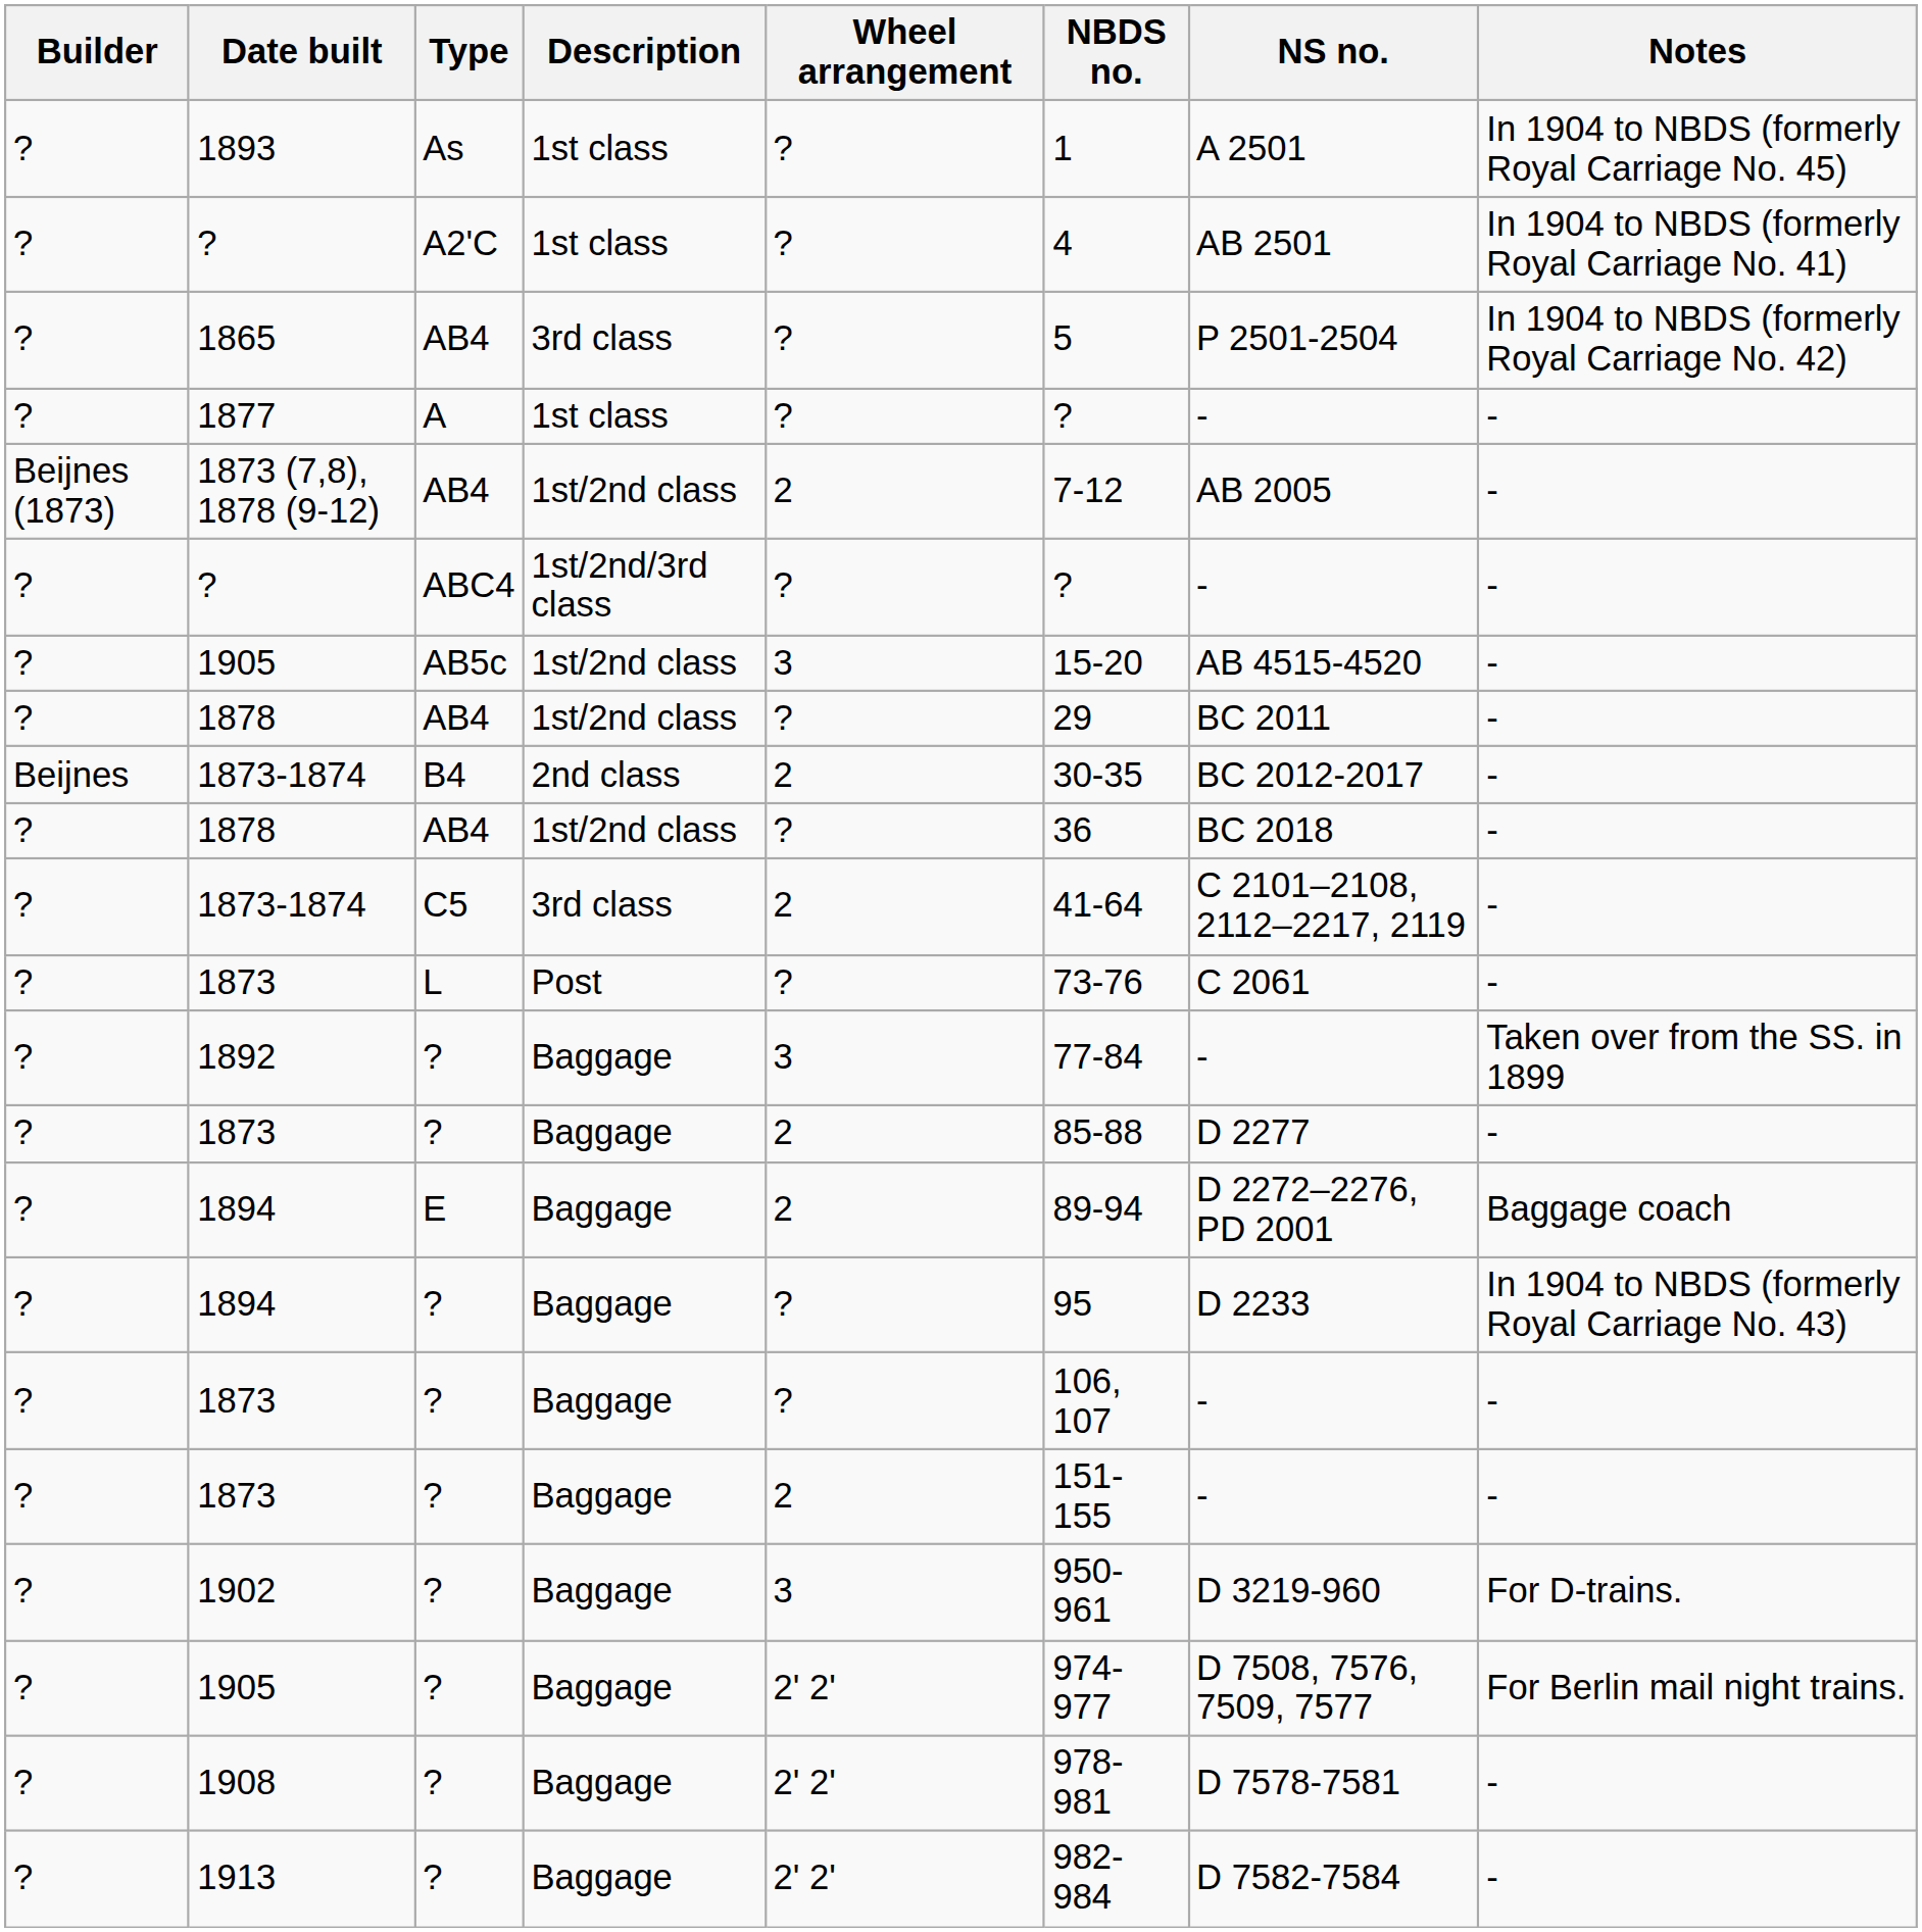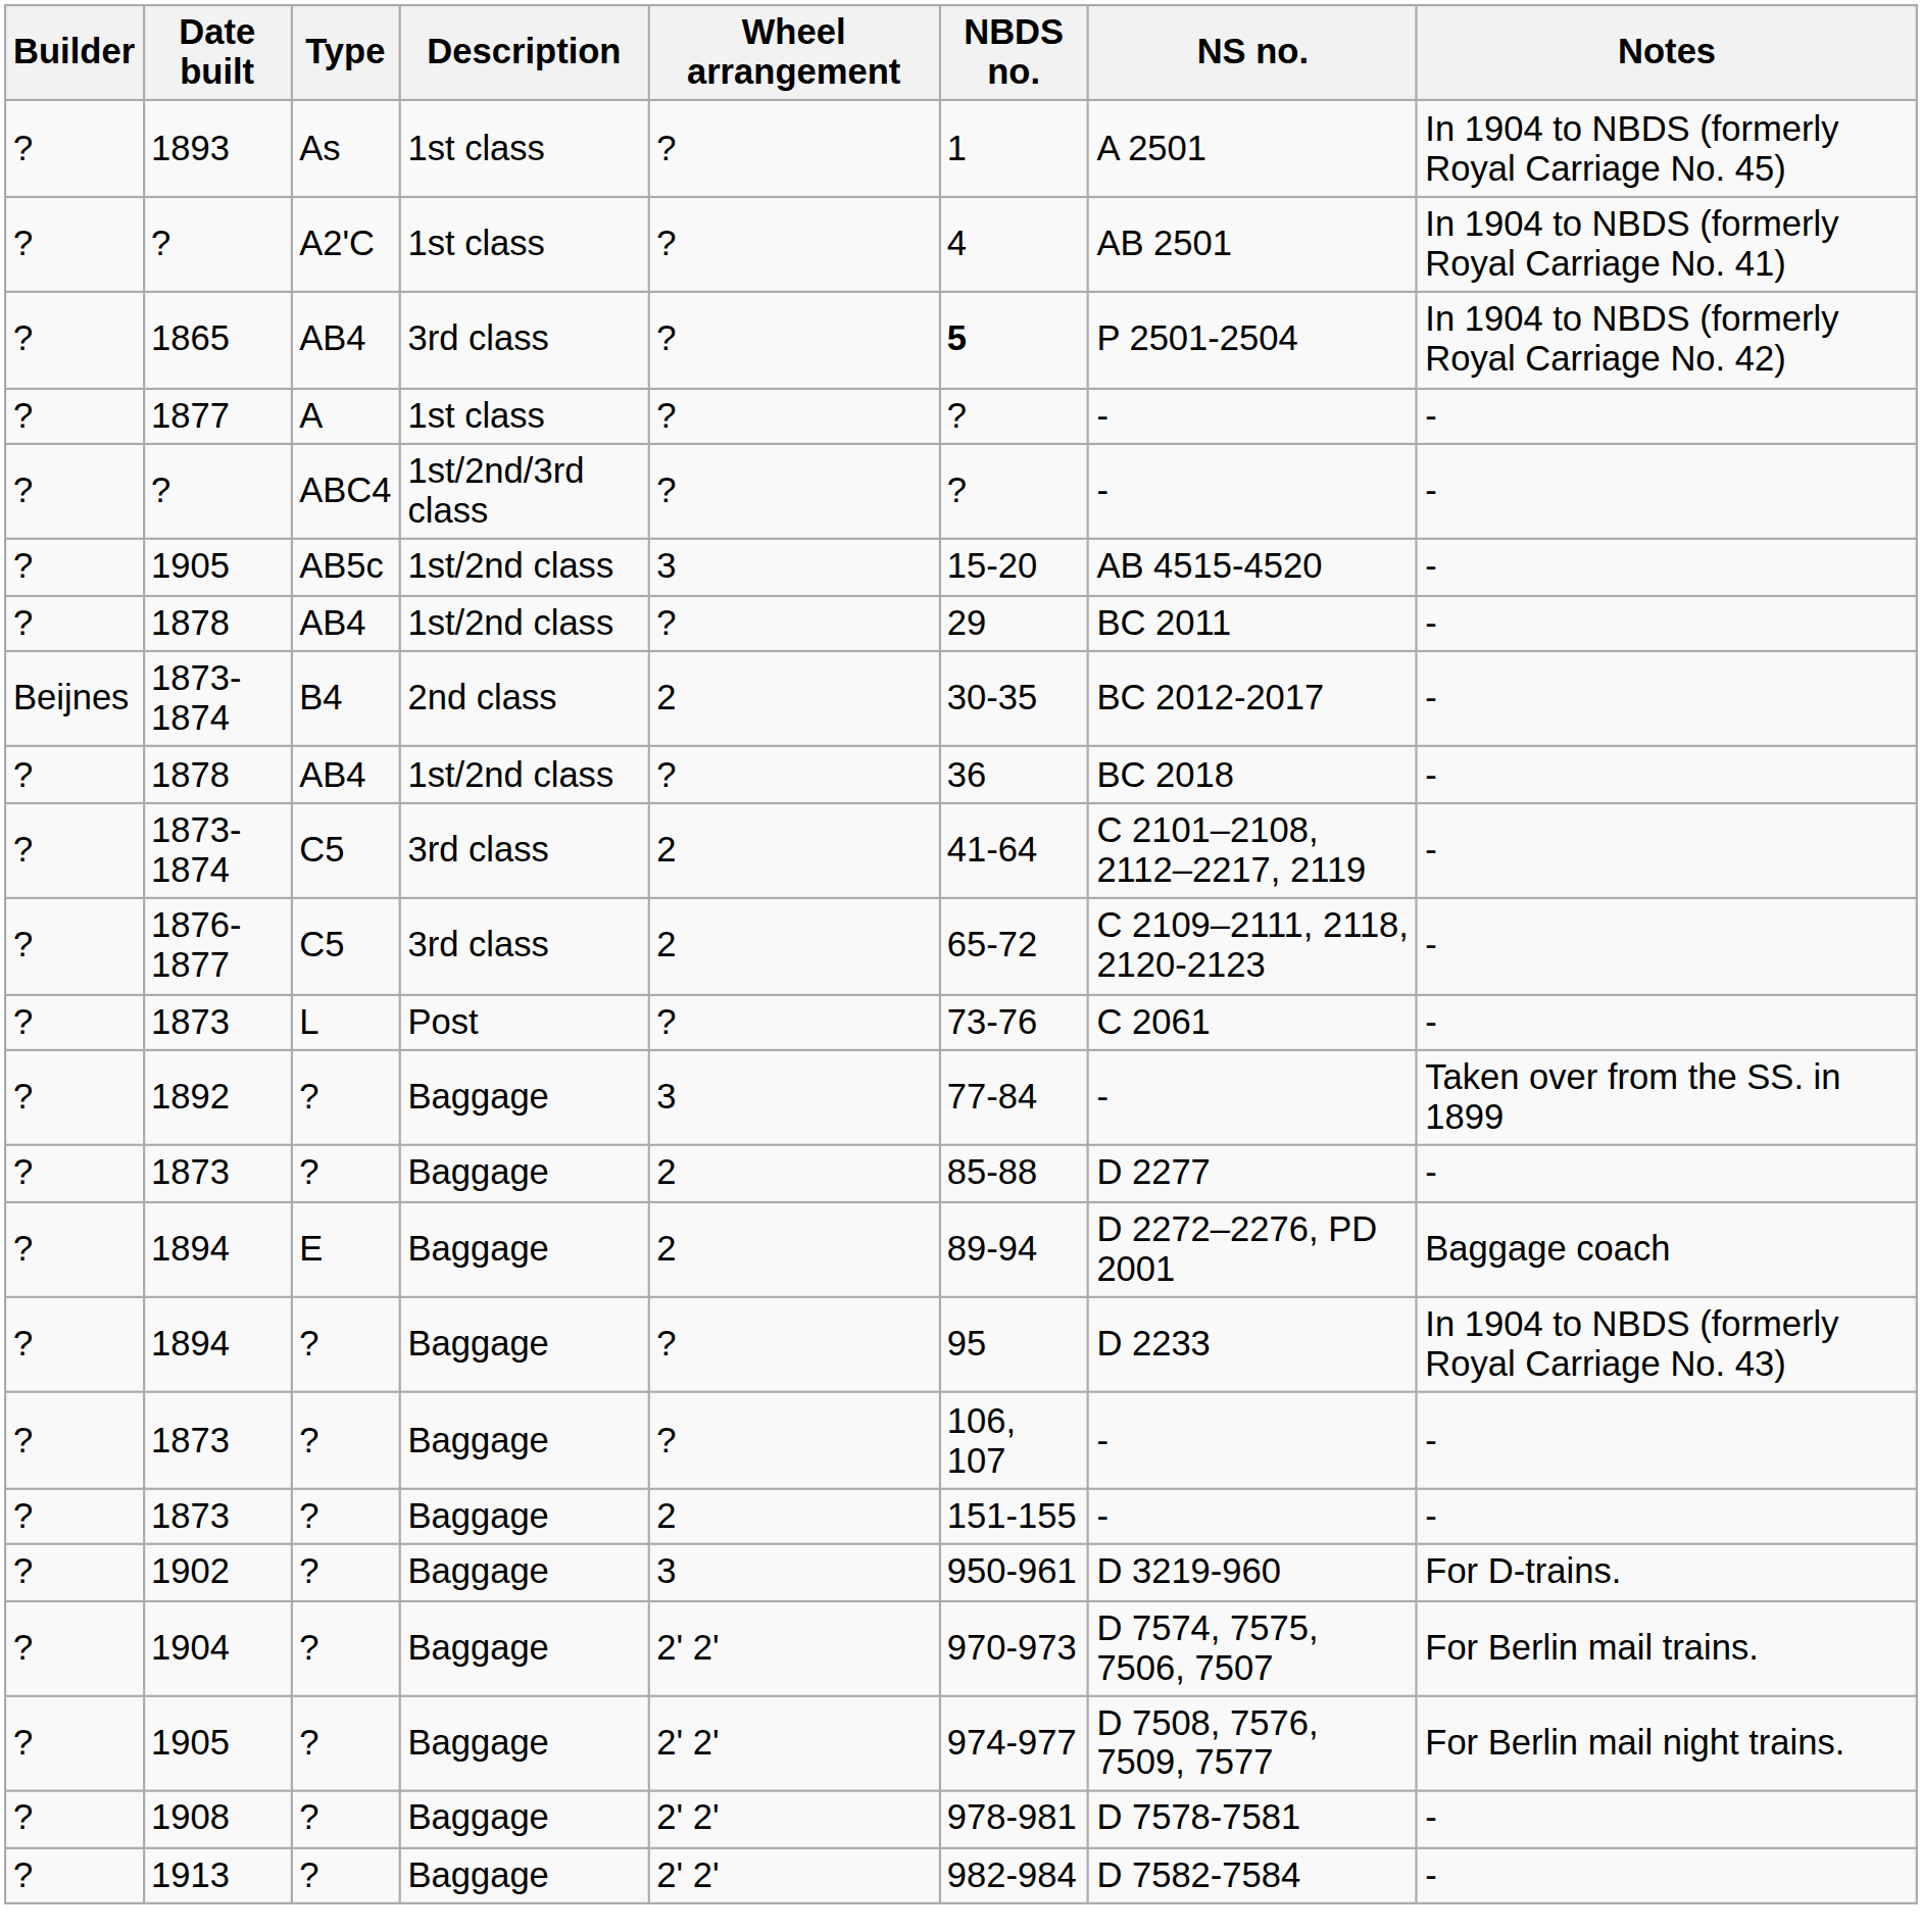 <table class="wikitable sortable">
 <tr>
 <th>Builder</th>
 <th>Date built</th>
 <th>Type</th>
 <th>Description</th>
 <th>Wheel arrangement</th>
 <th>NBDS no.</th>
 <th>NS no.</th>
 <th>Notes</th>
 </tr>
 <tr>
 <td>?</td>
 <td>1893</td>
 <td>As</td>
 <td>1st class</td>
 <td>?</td>
 <td>1</td>
 <td>A 2501</td>
 <td>In 1904 to NBDS (formerly Royal Carriage No. 45)</td>
 </tr>
 <tr>
 <td>?</td>
 <td>?</td>
 <td>A2'C</td>
 <td>1st class</td>
 <td>?</td>
 <td>4</td>
 <td>AB 2501</td>
 <td>In 1904 to NBDS (formerly Royal Carriage No. 41)</td>
 </tr>
 <tr>
 <td>?</td>
 <td>1865</td>
 <td>AB4</td>
 <td>3rd class</td>
 <td>?</td>
-<td>5</td>
+<td><strong>5</strong></td>
 <td>P 2501-2504</td>
 <td>In 1904 to NBDS (formerly Royal Carriage No. 42)</td>
 </tr>
 <tr>
 <td>?</td>
 <td>1877</td>
 <td>A</td>
 <td>1st class</td>
 <td>?</td>
 <td>?</td>
 <td>-</td>
-<td>-</td>
-</tr>
-<tr>
-<td>Beijnes (1873)</td>
-<td>1873 (7,8), 1878 (9-12)</td>
-<td>AB4</td>
-<td>1st/2nd class</td>
-<td>2</td>
-<td>7-12</td>
-<td>AB 2005</td>
 <td>-</td>
 </tr>
 <tr>
 <td>?</td>
 <td>?</td>
 <td>ABC4</td>
 <td>1st/2nd/3rd class</td>
 <td>?</td>
 <td>?</td>
 <td>-</td>
 <td>-</td>
 </tr>
 <tr>
 <td>?</td>
 <td>1905</td>
 <td>AB5c</td>
 <td>1st/2nd class</td>
 <td>3</td>
 <td>15-20</td>
 <td>AB 4515-4520</td>
 <td>-</td>
 </tr>
 <tr>
 <td>?</td>
 <td>1878</td>
 <td>AB4</td>
 <td>1st/2nd class</td>
 <td>?</td>
 <td>29</td>
 <td>BC 2011</td>
 <td>-</td>
 </tr>
 <tr>
 <td>Beijnes</td>
 <td>1873-1874</td>
 <td>B4</td>
 <td>2nd class</td>
 <td>2</td>
 <td>30-35</td>
 <td>BC 2012-2017</td>
 <td>-</td>
 </tr>
 <tr>
 <td>?</td>
 <td>1878</td>
 <td>AB4</td>
 <td>1st/2nd class</td>
 <td>?</td>
 <td>36</td>
 <td>BC 2018</td>
 <td>-</td>
 </tr>
 <tr>
 <td>?</td>
 <td>1873-1874</td>
 <td>C5</td>
 <td>3rd class</td>
 <td>2</td>
 <td>41-64</td>
 <td>C 2101–2108, 2112–2217, 2119</td>
+<td>-</td>
+</tr>
+<tr>
+<td>?</td>
+<td>1876-1877</td>
+<td>C5</td>
+<td>3rd class</td>
+<td>2</td>
+<td>65-72</td>
+<td>C 2109–2111, 2118, 2120-2123</td>
 <td>-</td>
 </tr>
 <tr>
 <td>?</td>
 <td>1873</td>
 <td>L</td>
 <td>Post</td>
 <td>?</td>
 <td>73-76</td>
 <td>C 2061</td>
 <td>-</td>
 </tr>
 <tr>
 <td>?</td>
 <td>1892</td>
 <td>?</td>
 <td>Baggage</td>
 <td>3</td>
 <td>77-84</td>
 <td>-</td>
 <td>Taken over from the SS. in 1899</td>
 </tr>
 <tr>
 <td>?</td>
 <td>1873</td>
 <td>?</td>
 <td>Baggage</td>
 <td>2</td>
 <td>85-88</td>
 <td>D 2277</td>
 <td>-</td>
 </tr>
 <tr>
 <td>?</td>
 <td>1894</td>
 <td>E</td>
 <td>Baggage</td>
 <td>2</td>
 <td>89-94</td>
 <td>D 2272–2276, PD 2001</td>
 <td>Baggage coach</td>
 </tr>
 <tr>
 <td>?</td>
 <td>1894</td>
 <td>?</td>
 <td>Baggage</td>
 <td>?</td>
 <td>95</td>
 <td>D 2233</td>
 <td>In 1904 to NBDS (formerly Royal Carriage No. 43)</td>
 </tr>
 <tr>
 <td>?</td>
 <td>1873</td>
 <td>?</td>
 <td>Baggage</td>
 <td>?</td>
 <td>106, 107</td>
 <td>-</td>
 <td>-</td>
 </tr>
 <tr>
 <td>?</td>
 <td>1873</td>
 <td>?</td>
 <td>Baggage</td>
 <td>2</td>
 <td>151-155</td>
 <td>-</td>
 <td>-</td>
 </tr>
 <tr>
 <td>?</td>
 <td>1902</td>
 <td>?</td>
 <td>Baggage</td>
 <td>3</td>
 <td>950-961</td>
 <td>D 3219-960</td>
 <td>For D-trains.</td>
 </tr>
 <tr>
 <td>?</td>
+<td>1904</td>
+<td>?</td>
+<td>Baggage</td>
+<td>2' 2'</td>
+<td>970-973</td>
+<td>D 7574, 7575, 7506, 7507</td>
+<td>For Berlin mail trains.</td>
+</tr>
+<tr>
+<td>?</td>
 <td>1905</td>
 <td>?</td>
 <td>Baggage</td>
 <td>2' 2'</td>
 <td>974-977</td>
 <td>D 7508, 7576, 7509, 7577</td>
 <td>For Berlin mail night trains.</td>
 </tr>
 <tr>
 <td>?</td>
 <td>1908</td>
 <td>?</td>
 <td>Baggage</td>
 <td>2' 2'</td>
 <td>978-981</td>
 <td>D 7578-7581</td>
 <td>-</td>
 </tr>
 <tr>
 <td>?</td>
 <td>1913</td>
 <td>?</td>
 <td>Baggage</td>
 <td>2' 2'</td>
 <td>982-984</td>
 <td>D 7582-7584</td>
 <td>-</td>
 </tr>
 </table>
